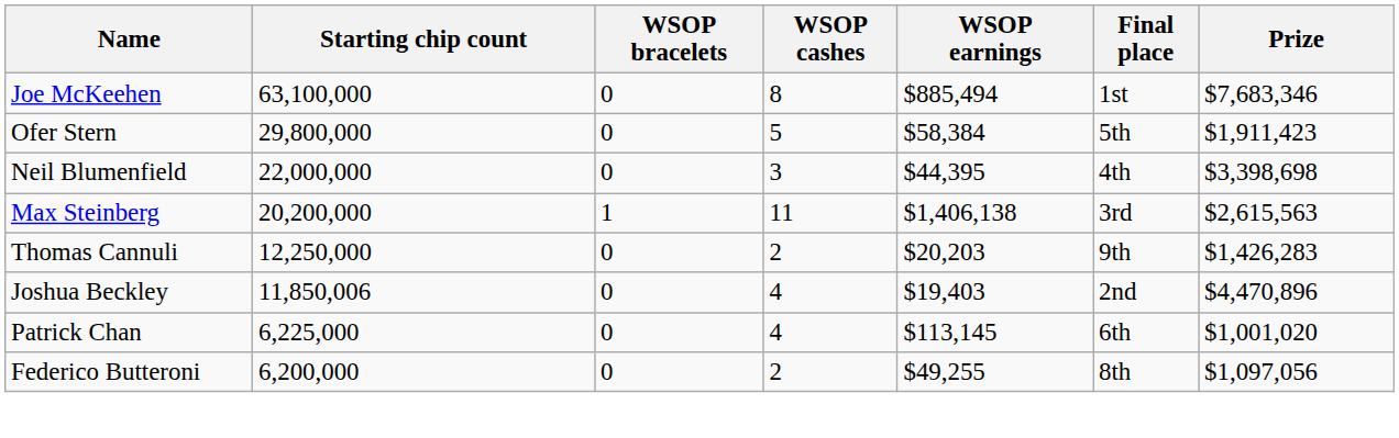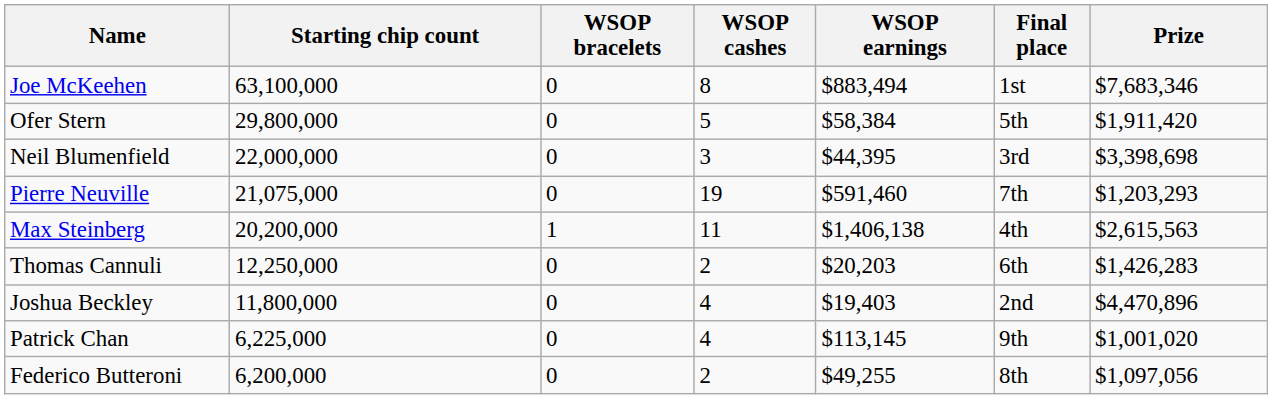 <table class="wikitable sortable" width="100%">
 <tr>
 <th width="150">Name</th>
 <th>Starting chip count</th>
 <th>WSOP<br>bracelets</th>
 <th>WSOP<br>cashes</th>
 <th>WSOP<br>earnings</th>
 <th>Final<br>place</th>
 <th>Prize</th>
 </tr>
 <tr>
 <td><a href='#'>Joe McKeehen</a></td>
 <td>63,100,000</td>
 <td>0</td>
 <td>8</td>
-<td>$885,494</td>
+<td>$883,494</td>
 <td>1st</td>
 <td>$7,683,346</td>
 </tr>
 <tr>
 <td>Ofer Stern</td>
 <td>29,800,000</td>
 <td>0</td>
 <td>5</td>
 <td>$58,384</td>
 <td>5th</td>
-<td>$1,911,423</td>
+<td>$1,911,420</td>
 </tr>
 <tr>
 <td>Neil Blumenfield</td>
 <td>22,000,000</td>
 <td>0</td>
 <td>3</td>
 <td>$44,395</td>
-<td>4th</td>
+<td>3rd</td>
 <td>$3,398,698</td>
+</tr>
+<tr>
+<td><a href='#'>Pierre Neuville</a></td>
+<td>21,075,000</td>
+<td>0</td>
+<td>19</td>
+<td>$591,460</td>
+<td>7th</td>
+<td>$1,203,293</td>
 </tr>
 <tr>
 <td><a href='#'>Max Steinberg</a></td>
 <td>20,200,000</td>
 <td>1</td>
 <td>11</td>
 <td>$1,406,138</td>
-<td>3rd</td>
+<td>4th</td>
 <td>$2,615,563</td>
 </tr>
 <tr>
 <td>Thomas Cannuli</td>
 <td>12,250,000</td>
 <td>0</td>
 <td>2</td>
 <td>$20,203</td>
-<td>9th</td>
+<td>6th</td>
 <td>$1,426,283</td>
 </tr>
 <tr>
 <td>Joshua Beckley</td>
-<td>11,850,006</td>
+<td>11,800,000</td>
 <td>0</td>
 <td>4</td>
 <td>$19,403</td>
 <td>2nd</td>
 <td>$4,470,896</td>
 </tr>
 <tr>
 <td>Patrick Chan</td>
 <td>6,225,000</td>
 <td>0</td>
 <td>4</td>
 <td>$113,145</td>
-<td>6th</td>
+<td>9th</td>
 <td>$1,001,020</td>
 </tr>
 <tr>
 <td>Federico Butteroni</td>
 <td>6,200,000</td>
 <td>0</td>
 <td>2</td>
 <td>$49,255</td>
 <td>8th</td>
 <td>$1,097,056</td>
 </tr>
 </table>
